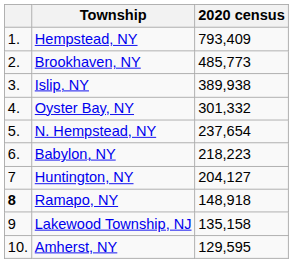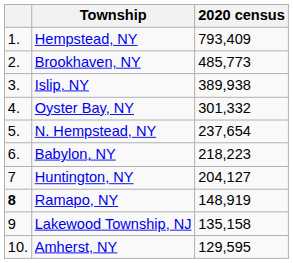 <table class="wikitable">
 <tr>
 <th></th>
 <th>Township</th>
 <th>2020 census</th>
 </tr>
 <tr>
 <td>1.</td>
 <td><a href='#'>Hempstead, NY</a></td>
 <td>793,409</td>
 </tr>
 <tr>
 <td>2.</td>
 <td><a href='#'>Brookhaven, NY</a></td>
 <td>485,773</td>
 </tr>
 <tr>
 <td>3.</td>
 <td><a href='#'>Islip, NY</a></td>
 <td>389,938</td>
 </tr>
 <tr>
 <td>4.</td>
 <td><a href='#'>Oyster Bay, NY</a></td>
 <td>301,332</td>
 </tr>
 <tr>
 <td>5.</td>
 <td><a href='#'>N. Hempstead, NY</a></td>
 <td>237,654</td>
 </tr>
 <tr>
 <td>6.</td>
 <td><a href='#'>Babylon, NY</a></td>
 <td>218,223</td>
 </tr>
 <tr>
 <td>7</td>
 <td><a href='#'>Huntington, NY</a></td>
 <td>204,127</td>
 </tr>
 <tr>
 <td><strong>8</strong></td>
 <td><a href='#'>Ramapo, NY</a></td>
-<td>148,918</td>
+<td>148,919</td>
 </tr>
 <tr>
 <td>9</td>
 <td><a href='#'>Lakewood Township, NJ</a></td>
 <td>135,158</td>
 </tr>
 <tr>
 <td>10.</td>
 <td><a href='#'>Amherst, NY</a></td>
 <td>129,595</td>
 </tr>
 </table>
